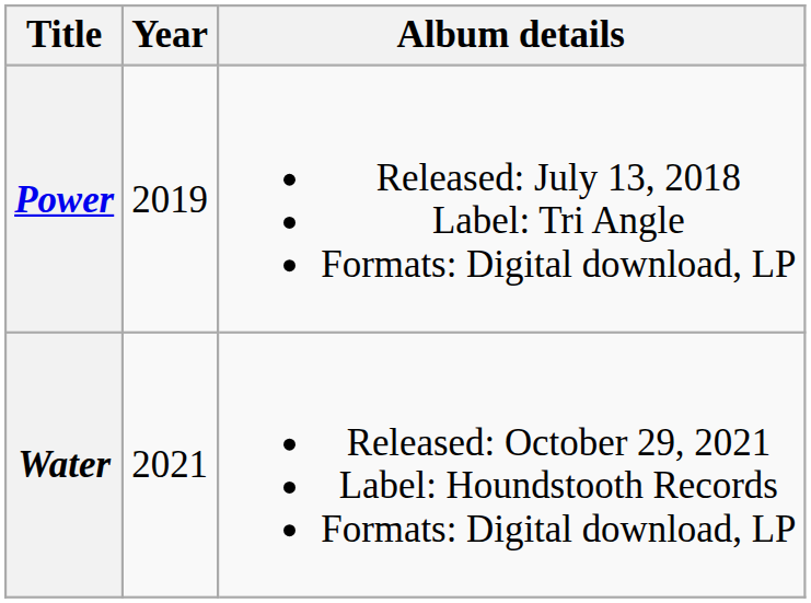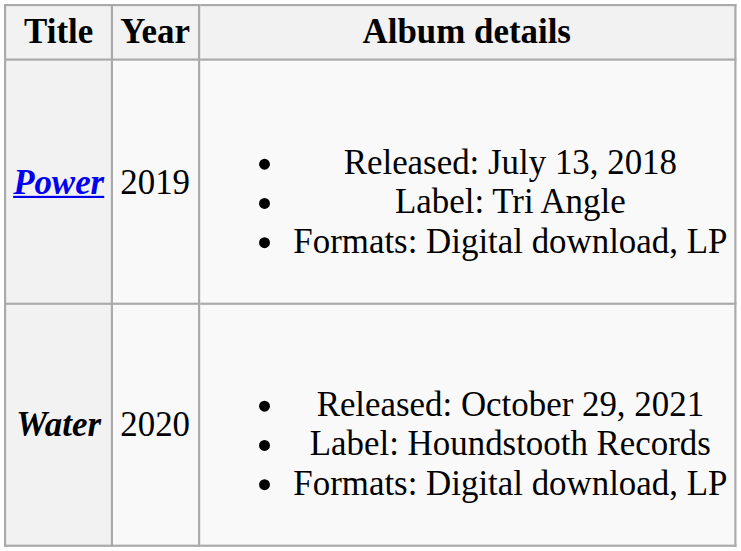 <table class="wikitable plainrowheaders" style="text-align:center">
 <tr>
 <th>Title</th>
 <th>Year</th>
 <th>Album details</th>
 </tr>
 <tr>
 <th scope="row"><em><a href='#'>Power</a></em></th>
 <td>2019</td>
 <td><br><ul><li>Released: July 13, 2018</li><li>Label: Tri Angle</li><li>Formats: Digital download, LP</li></ul></td>
 </tr>
 <tr>
 <th scope="row"><em>Water</em></th>
-<td>2021</td>
+<td>2020</td>
 <td><br><ul><li>Released: October 29, 2021</li><li>Label: Houndstooth Records</li><li>Formats: Digital download, LP</li></ul></td>
 </tr>
 </table>
